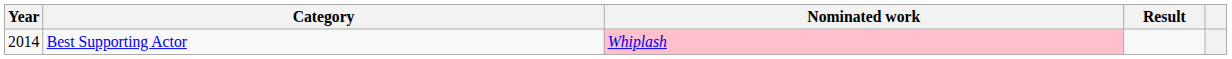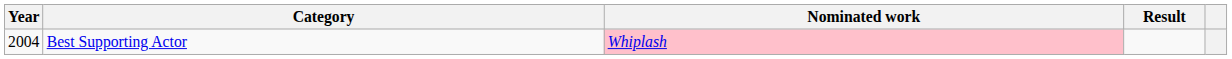 <table class=wikitable>
 <tr>
 <th scope="col" style="width:1em;">Year</th>
 <th scope="col" style="width:39em;">Category</th>
 <th scope="col" style="width:36em;">Nominated work</th>
 <th scope="col" style="width:5em;">Result</th>
 <th scope="col" style="width:1em;"></th>
 </tr>
 <tr>
-<td>2014</td>
+<td>2004</td>
 <td><a href='#'>Best Supporting Actor</a></td>
 <td style="background: pink;"><em><a href='#'>Whiplash</a></em></td>
 <td></td>
 <th align=center></th>
 </tr>
 </table>
